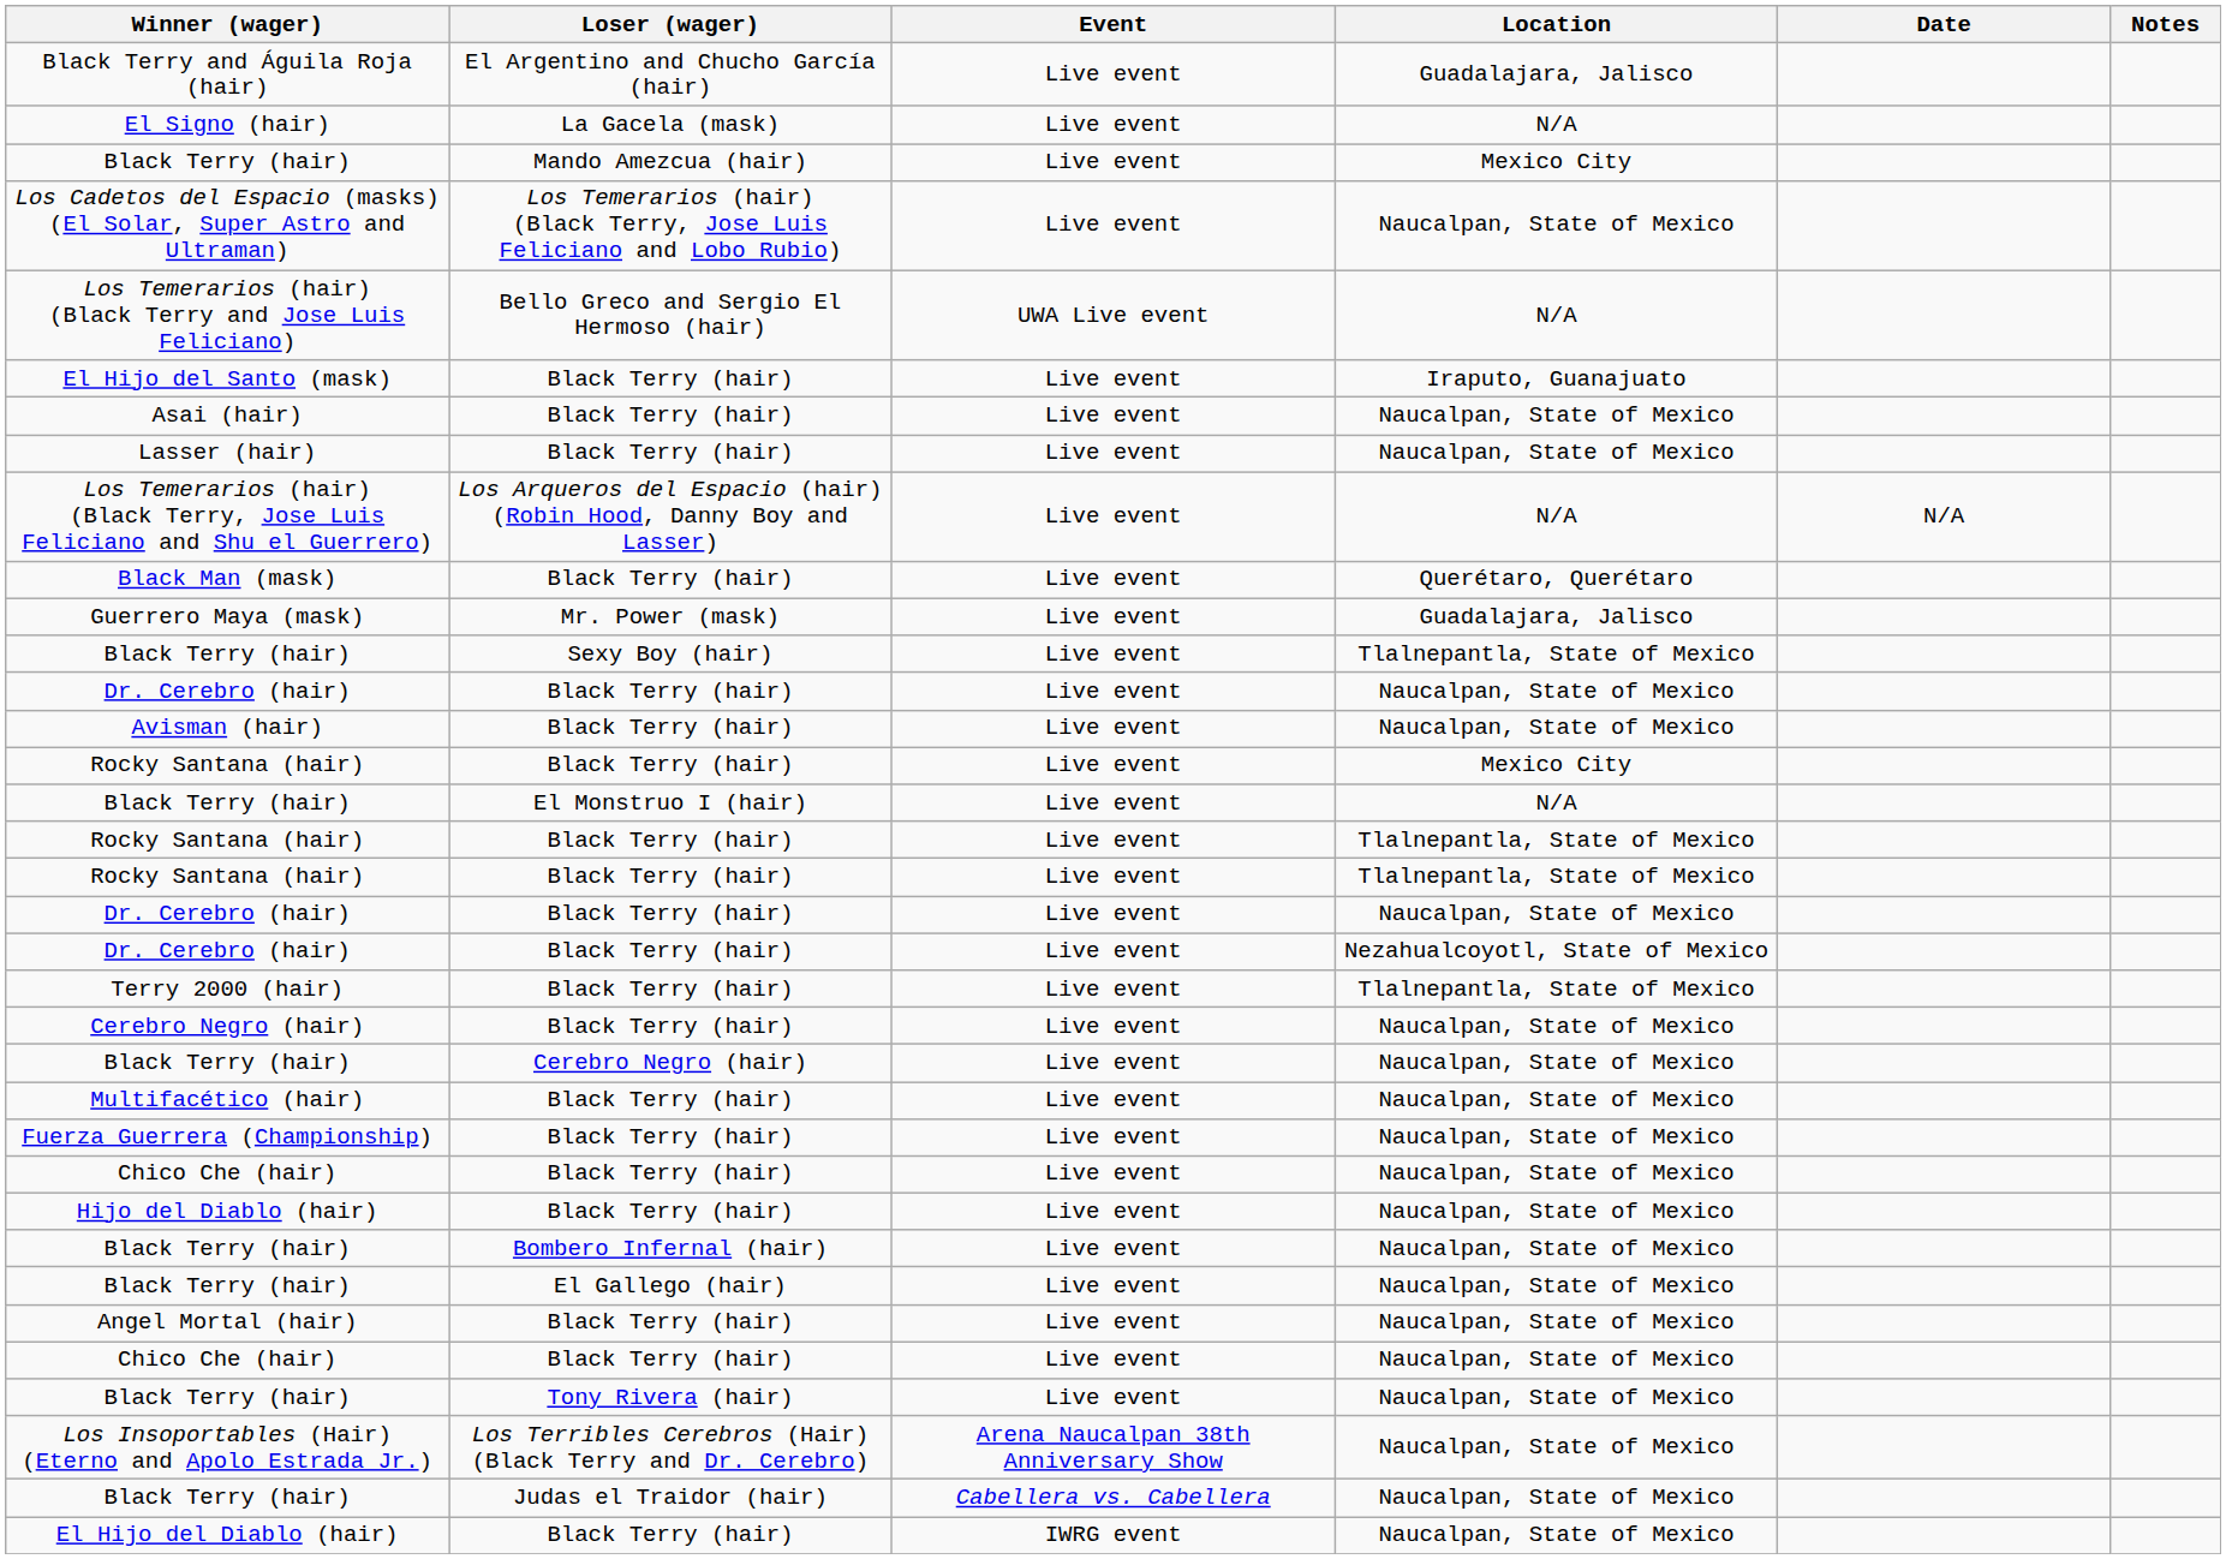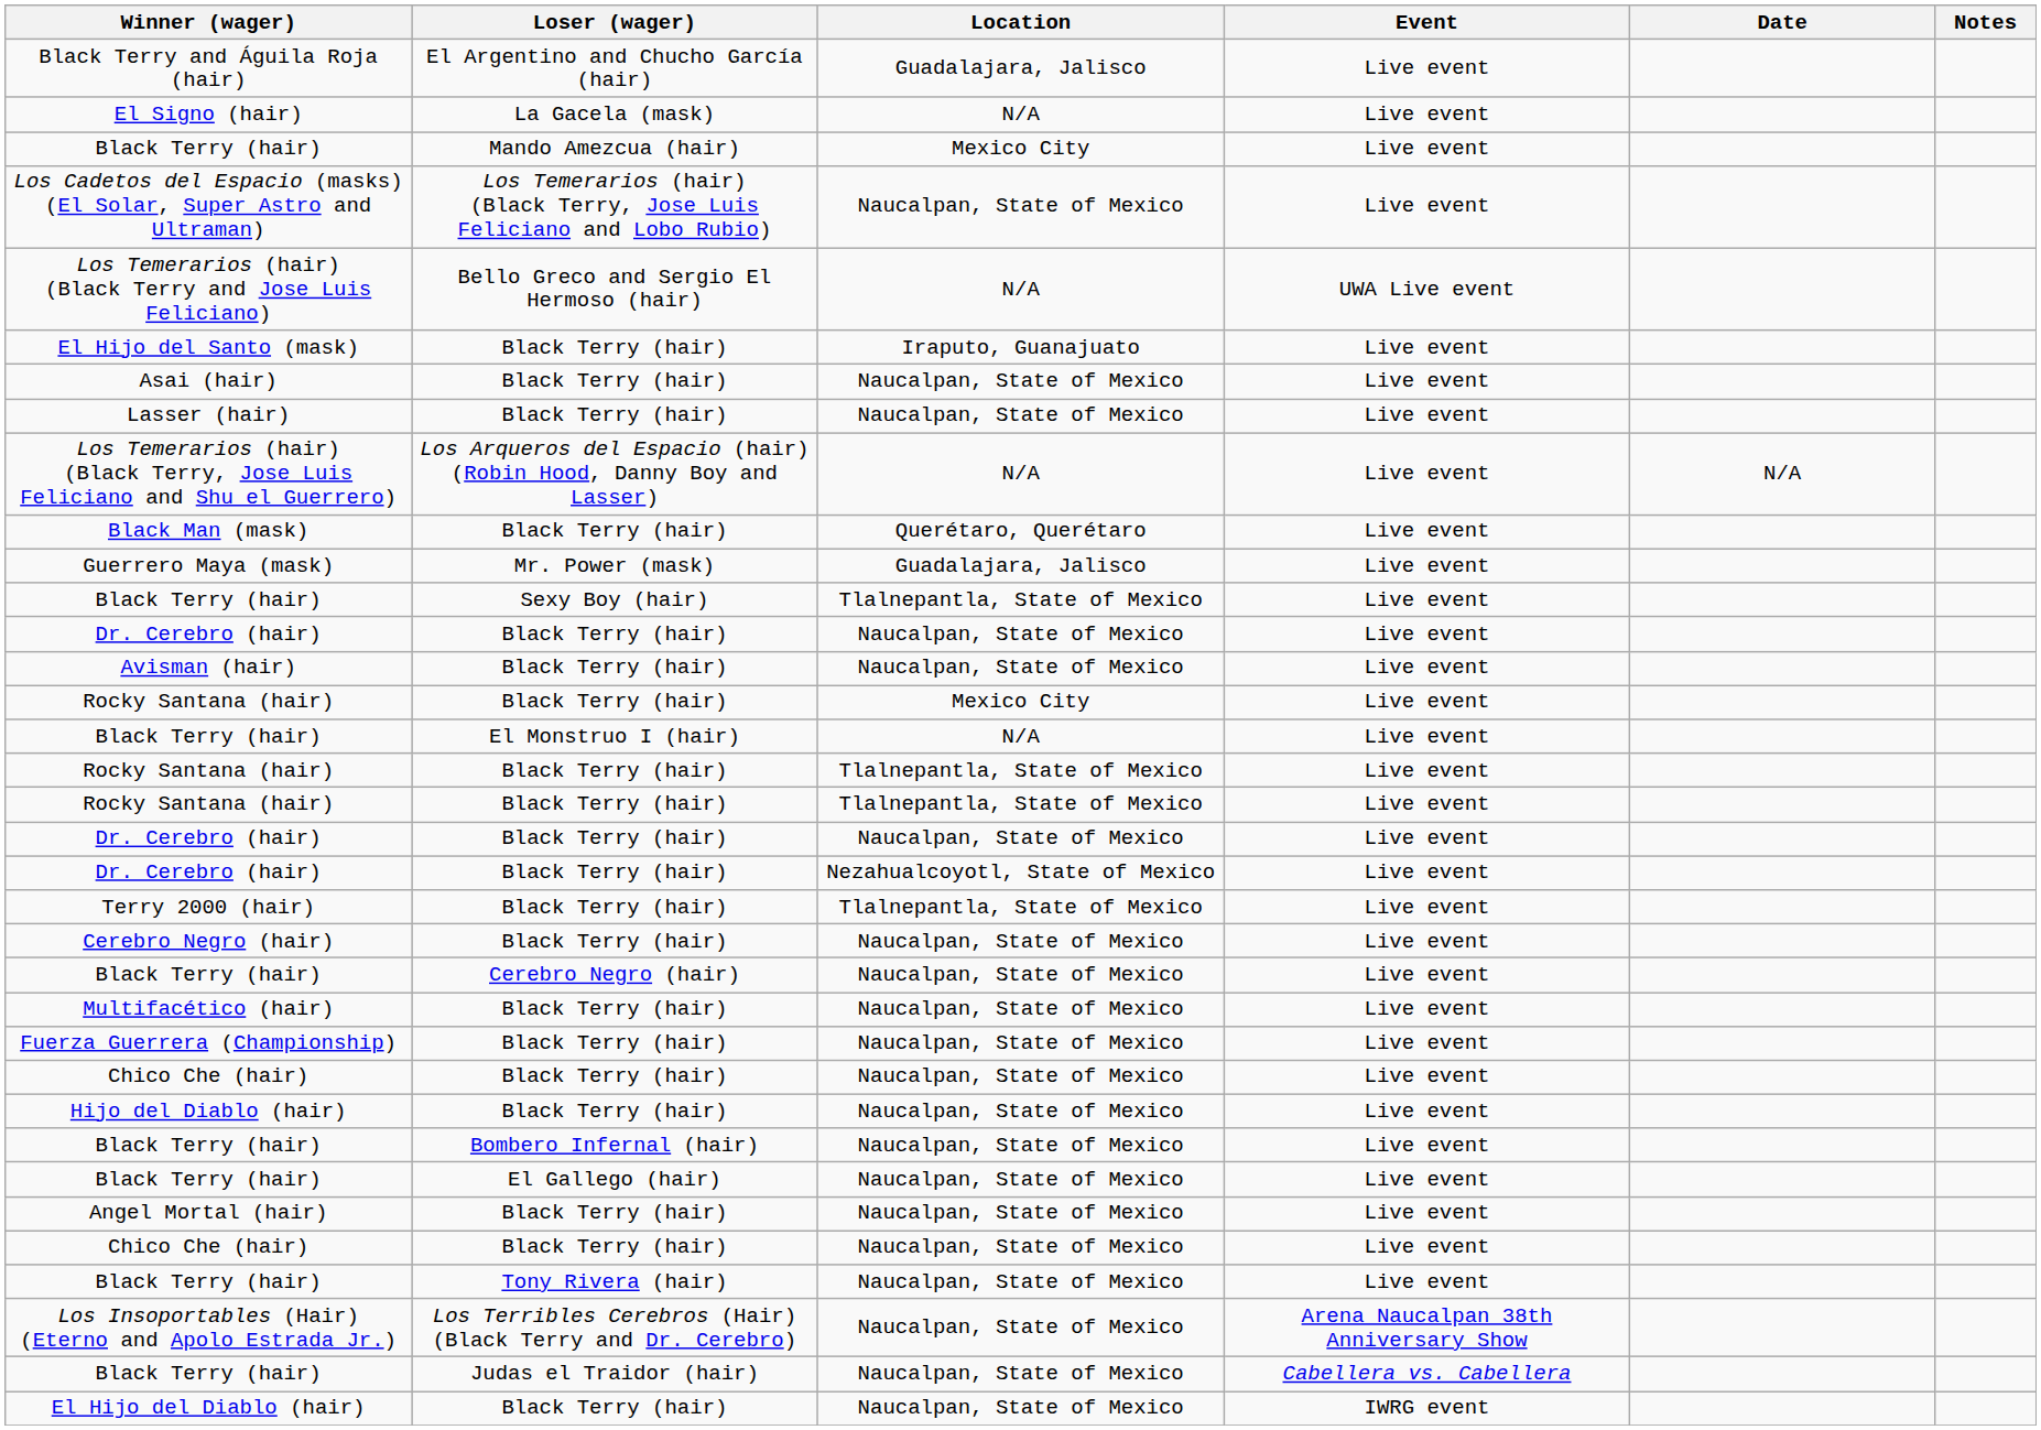 <table class="wikitable sortable" width=100%  style="text-align: center">
 <tr>
 <th width=20% scope="col">Winner (wager)</th>
 <th width=20% scope="col">Loser (wager)</th>
+<th width=20% scope="col">Location</th>
 <th width=20% scope="col">Event</th>
-<th width=20% scope="col">Location</th>
 <th width=15% scope="col">Date</th>
 <th class="unsortable" width=5% scope="col">Notes</th>
 </tr>
 <tr>
 <td>Black Terry and Águila Roja (hair)</td>
 <td>El Argentino and Chucho García (hair)</td>
+<td>Guadalajara, Jalisco</td>
 <td>Live event</td>
-<td>Guadalajara, Jalisco</td>
 <td></td>
 <td> </td>
 </tr>
 <tr>
 <td><a href='#'>El Signo</a> (hair)</td>
 <td>La Gacela (mask)</td>
+<td>N/A</td>
 <td>Live event</td>
-<td>N/A</td>
 <td></td>
 <td></td>
 </tr>
 <tr>
 <td>Black Terry (hair)</td>
 <td>Mando Amezcua (hair)</td>
+<td>Mexico City</td>
 <td>Live event</td>
-<td>Mexico City</td>
 <td></td>
 <td> </td>
 </tr>
 <tr>
 <td><em>Los Cadetos del Espacio</em> (masks)<br>(<a href='#'>El Solar</a>, <a href='#'>Super Astro</a> and <a href='#'>Ultraman</a>)</td>
 <td><em>Los Temerarios</em> (hair)<br>(Black Terry, <a href='#'>Jose Luis Feliciano</a> and <a href='#'>Lobo Rubio</a>)</td>
+<td>Naucalpan, State of Mexico</td>
 <td>Live event</td>
-<td>Naucalpan, State of Mexico</td>
 <td></td>
 <td></td>
 </tr>
 <tr>
 <td><em>Los Temerarios</em> (hair)<br>(Black Terry and <a href='#'>Jose Luis Feliciano</a>)</td>
 <td>Bello Greco and Sergio El Hermoso (hair)</td>
+<td>N/A</td>
 <td>UWA Live event</td>
-<td>N/A</td>
 <td></td>
 <td></td>
 </tr>
 <tr>
 <td><a href='#'>El Hijo del Santo</a> (mask)</td>
 <td>Black Terry (hair)</td>
+<td>Iraputo, Guanajuato</td>
 <td>Live event</td>
-<td>Iraputo, Guanajuato</td>
 <td></td>
 <td> </td>
 </tr>
 <tr>
 <td>Asai (hair)</td>
 <td>Black Terry (hair)</td>
+<td>Naucalpan, State of Mexico</td>
 <td>Live event</td>
-<td>Naucalpan, State of Mexico</td>
 <td></td>
 <td> </td>
 </tr>
 <tr>
 <td>Lasser (hair)</td>
 <td>Black Terry (hair)</td>
+<td>Naucalpan, State of Mexico</td>
 <td>Live event</td>
-<td>Naucalpan, State of Mexico</td>
 <td></td>
 <td> </td>
 </tr>
 <tr>
 <td><em>Los Temerarios</em> (hair)<br>(Black Terry, <a href='#'>Jose Luis Feliciano</a> and <a href='#'>Shu el Guerrero</a>)</td>
 <td><em>Los Arqueros del Espacio</em> (hair)<br>(<a href='#'>Robin Hood</a>, Danny Boy and <a href='#'>Lasser</a>)</td>
+<td>N/A</td>
 <td>Live event</td>
-<td>N/A</td>
 <td>N/A</td>
 <td> </td>
 </tr>
 <tr>
 <td><a href='#'>Black Man</a> (mask)</td>
 <td>Black Terry (hair)</td>
+<td>Querétaro, Querétaro</td>
 <td>Live event</td>
-<td>Querétaro, Querétaro</td>
 <td></td>
 <td> </td>
 </tr>
 <tr>
 <td>Guerrero Maya (mask)</td>
 <td>Mr. Power (mask)</td>
+<td>Guadalajara, Jalisco</td>
 <td>Live event</td>
-<td>Guadalajara, Jalisco</td>
 <td></td>
 <td></td>
 </tr>
 <tr>
 <td>Black Terry (hair)</td>
 <td>Sexy Boy (hair)</td>
+<td>Tlalnepantla, State of Mexico</td>
 <td>Live event</td>
-<td>Tlalnepantla, State of Mexico</td>
 <td></td>
 <td> </td>
 </tr>
 <tr>
 <td><a href='#'>Dr. Cerebro</a> (hair)</td>
 <td>Black Terry (hair)</td>
+<td>Naucalpan, State of Mexico</td>
 <td>Live event</td>
-<td>Naucalpan, State of Mexico</td>
 <td></td>
 <td> </td>
 </tr>
 <tr>
 <td><a href='#'>Avisman</a> (hair)</td>
 <td>Black Terry (hair)</td>
+<td>Naucalpan, State of Mexico</td>
 <td>Live event</td>
-<td>Naucalpan, State of Mexico</td>
 <td></td>
 <td> </td>
 </tr>
 <tr>
 <td>Rocky Santana (hair)</td>
 <td>Black Terry (hair)</td>
+<td>Mexico City</td>
 <td>Live event</td>
-<td>Mexico City</td>
 <td></td>
 <td> </td>
 </tr>
 <tr>
 <td>Black Terry (hair)</td>
 <td>El Monstruo I (hair)</td>
+<td>N/A</td>
 <td>Live event</td>
-<td>N/A</td>
 <td></td>
 <td> </td>
 </tr>
 <tr>
 <td>Rocky Santana (hair)</td>
 <td>Black Terry (hair)</td>
+<td>Tlalnepantla, State of Mexico</td>
 <td>Live event</td>
-<td>Tlalnepantla, State of Mexico</td>
 <td></td>
 <td> </td>
 </tr>
 <tr>
 <td>Rocky Santana (hair)</td>
 <td>Black Terry (hair)</td>
+<td>Tlalnepantla, State of Mexico</td>
 <td>Live event</td>
-<td>Tlalnepantla, State of Mexico</td>
 <td></td>
 <td> </td>
 </tr>
 <tr>
 <td><a href='#'>Dr. Cerebro</a> (hair)</td>
 <td>Black Terry (hair)</td>
+<td>Naucalpan, State of Mexico</td>
 <td>Live event</td>
-<td>Naucalpan, State of Mexico</td>
 <td></td>
 <td> </td>
 </tr>
 <tr>
 <td><a href='#'>Dr. Cerebro</a> (hair)</td>
 <td>Black Terry (hair)</td>
+<td>Nezahualcoyotl, State of Mexico</td>
 <td>Live event</td>
-<td>Nezahualcoyotl, State of Mexico</td>
 <td></td>
 <td></td>
 </tr>
 <tr>
 <td>Terry 2000 (hair)</td>
 <td>Black Terry (hair)</td>
+<td>Tlalnepantla, State of Mexico</td>
 <td>Live event</td>
-<td>Tlalnepantla, State of Mexico</td>
 <td></td>
 <td></td>
 </tr>
 <tr>
 <td><a href='#'>Cerebro Negro</a> (hair)</td>
 <td>Black Terry (hair)</td>
+<td>Naucalpan, State of Mexico</td>
 <td>Live event</td>
-<td>Naucalpan, State of Mexico</td>
 <td></td>
 <td> </td>
 </tr>
 <tr>
 <td>Black Terry (hair)</td>
 <td><a href='#'>Cerebro Negro</a> (hair)</td>
+<td>Naucalpan, State of Mexico</td>
 <td>Live event</td>
-<td>Naucalpan, State of Mexico</td>
 <td></td>
 <td> </td>
 </tr>
 <tr>
 <td><a href='#'>Multifacético</a> (hair)</td>
 <td>Black Terry (hair)</td>
+<td>Naucalpan, State of Mexico</td>
 <td>Live event</td>
-<td>Naucalpan, State of Mexico</td>
 <td></td>
 <td></td>
 </tr>
 <tr>
 <td><a href='#'>Fuerza Guerrera</a> (<a href='#'>Championship</a>)</td>
 <td>Black Terry (hair)</td>
+<td>Naucalpan, State of Mexico</td>
 <td>Live event</td>
-<td>Naucalpan, State of Mexico</td>
 <td></td>
 <td></td>
 </tr>
 <tr>
 <td>Chico Che (hair)</td>
 <td>Black Terry (hair)</td>
+<td>Naucalpan, State of Mexico</td>
 <td>Live event</td>
-<td>Naucalpan, State of Mexico</td>
 <td></td>
 <td></td>
 </tr>
 <tr>
 <td><a href='#'>Hijo del Diablo</a> (hair)</td>
 <td>Black Terry (hair)</td>
+<td>Naucalpan, State of Mexico</td>
 <td>Live event</td>
-<td>Naucalpan, State of Mexico</td>
 <td></td>
 <td></td>
 </tr>
 <tr>
 <td>Black Terry (hair)</td>
 <td><a href='#'>Bombero Infernal</a> (hair)</td>
+<td>Naucalpan, State of Mexico</td>
 <td>Live event</td>
-<td>Naucalpan, State of Mexico</td>
 <td></td>
 <td></td>
 </tr>
 <tr>
 <td>Black Terry (hair)</td>
 <td>El Gallego (hair)</td>
+<td>Naucalpan, State of Mexico</td>
 <td>Live event</td>
-<td>Naucalpan, State of Mexico</td>
 <td></td>
 <td> </td>
 </tr>
 <tr>
 <td>Angel Mortal (hair)</td>
 <td>Black Terry (hair)</td>
+<td>Naucalpan, State of Mexico</td>
 <td>Live event</td>
-<td>Naucalpan, State of Mexico</td>
 <td></td>
 <td> </td>
 </tr>
 <tr>
 <td>Chico Che (hair)</td>
 <td>Black Terry (hair)</td>
+<td>Naucalpan, State of Mexico</td>
 <td>Live event</td>
-<td>Naucalpan, State of Mexico</td>
 <td></td>
 <td> </td>
 </tr>
 <tr>
 <td>Black Terry (hair)</td>
 <td><a href='#'>Tony Rivera</a> (hair)</td>
+<td>Naucalpan, State of Mexico</td>
 <td>Live event</td>
-<td>Naucalpan, State of Mexico</td>
 <td></td>
 <td> </td>
 </tr>
 <tr>
 <td><em>Los Insoportables</em> (Hair)<br>(<a href='#'>Eterno</a> and <a href='#'>Apolo Estrada Jr.</a>)</td>
 <td><em>Los Terribles Cerebros</em> (Hair)<br>(Black Terry and <a href='#'>Dr. Cerebro</a>)</td>
+<td>Naucalpan, State of Mexico</td>
 <td><a href='#'>Arena Naucalpan 38th Anniversary Show</a></td>
-<td>Naucalpan, State of Mexico</td>
 <td></td>
 <td></td>
 </tr>
 <tr>
 <td>Black Terry (hair)</td>
 <td>Judas el Traidor (hair)</td>
+<td>Naucalpan, State of Mexico</td>
 <td><em><a href='#'>Cabellera vs. Cabellera</a></em></td>
-<td>Naucalpan, State of Mexico</td>
 <td></td>
 <td></td>
 </tr>
 <tr>
 <td><a href='#'>El Hijo del Diablo</a> (hair)</td>
 <td>Black Terry (hair)</td>
+<td>Naucalpan, State of Mexico</td>
 <td>IWRG event</td>
-<td>Naucalpan, State of Mexico</td>
 <td></td>
 <td></td>
 </tr>
 </table>
